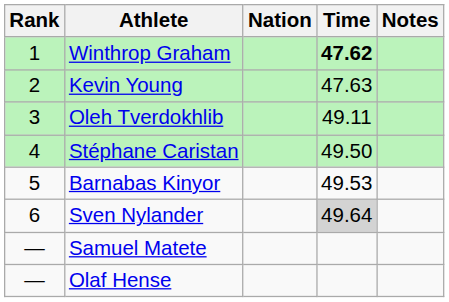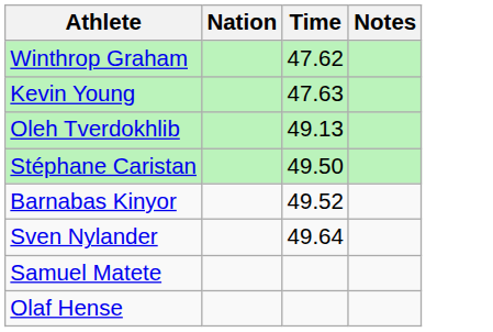 <table class="wikitable sortable" style="text-align:center">
 <tr>
-<th>Rank</th>
 <th>Athlete</th>
 <th>Nation</th>
 <th>Time</th>
 <th>Notes</th>
 </tr>
 <tr style="background:#bbf3bb;">
-<td>1</td>
 <td align=left><a href='#'>Winthrop Graham</a></td>
 <td align=left></td>
-<td><strong>47.62</strong></td>
+<td>47.62</td>
 <td></td>
 </tr>
 <tr style="background:#bbf3bb;">
-<td>2</td>
 <td align=left><a href='#'>Kevin Young</a></td>
 <td align=left></td>
 <td>47.63</td>
 <td></td>
 </tr>
 <tr style="background:#bbf3bb;">
-<td>3</td>
 <td align=left><a href='#'>Oleh Tverdokhlib</a></td>
 <td align=left></td>
-<td>49.11</td>
+<td>49.13</td>
 <td></td>
 </tr>
 <tr style="background:#bbf3bb;">
-<td>4</td>
 <td align=left><a href='#'>Stéphane Caristan</a></td>
 <td align=left></td>
 <td>49.50</td>
 <td></td>
 </tr>
 <tr>
-<td>5</td>
 <td align=left><a href='#'>Barnabas Kinyor</a></td>
 <td align=left></td>
-<td>49.53</td>
+<td>49.52</td>
 <td></td>
 </tr>
 <tr>
-<td>6</td>
 <td align=left><a href='#'>Sven Nylander</a></td>
 <td align=left></td>
-<td style="background: lightgrey;">49.64</td>
+<td>49.64</td>
 <td></td>
 </tr>
 <tr>
-<td data-sort-value=7>—</td>
 <td align=left><a href='#'>Samuel Matete</a></td>
 <td align=left></td>
 <td data-sort-value=70.00></td>
 <td></td>
 </tr>
 <tr>
-<td data-sort-value=8>—</td>
 <td align=left><a href='#'>Olaf Hense</a></td>
 <td align=left></td>
 <td data-sort-value=90.00></td>
 <td></td>
 </tr>
 </table>
